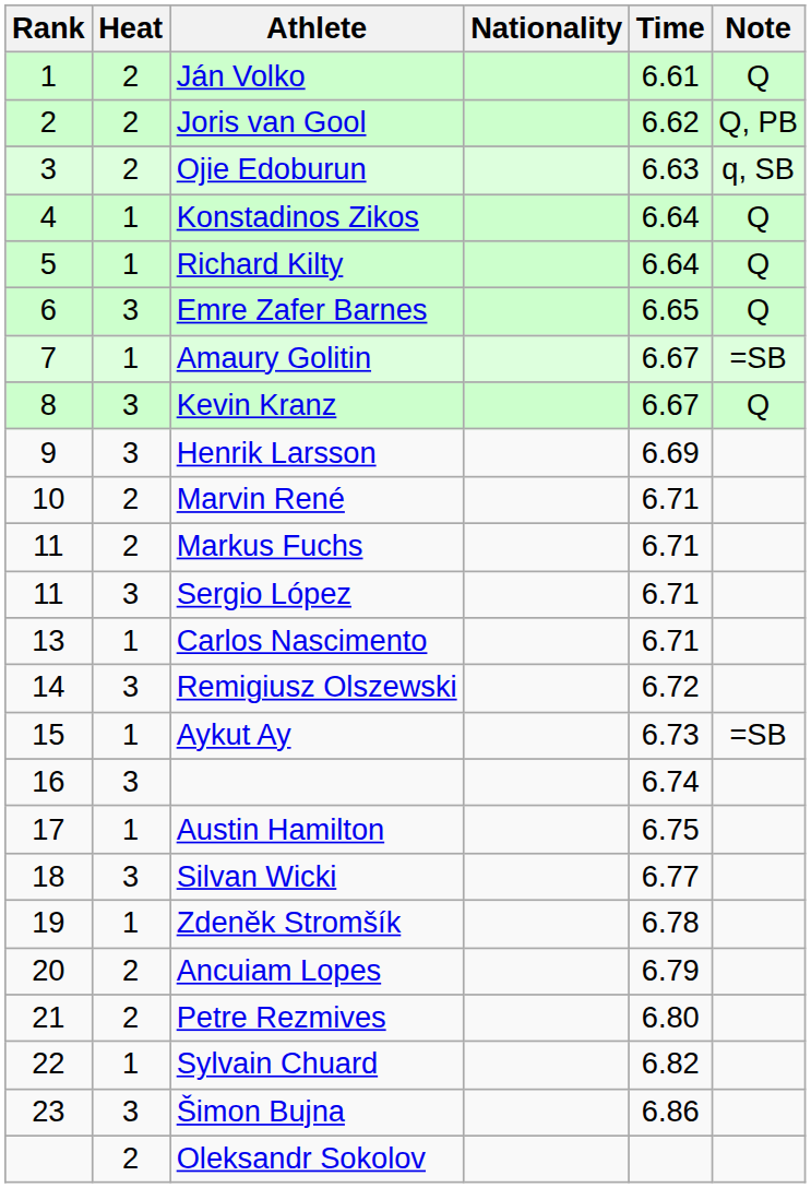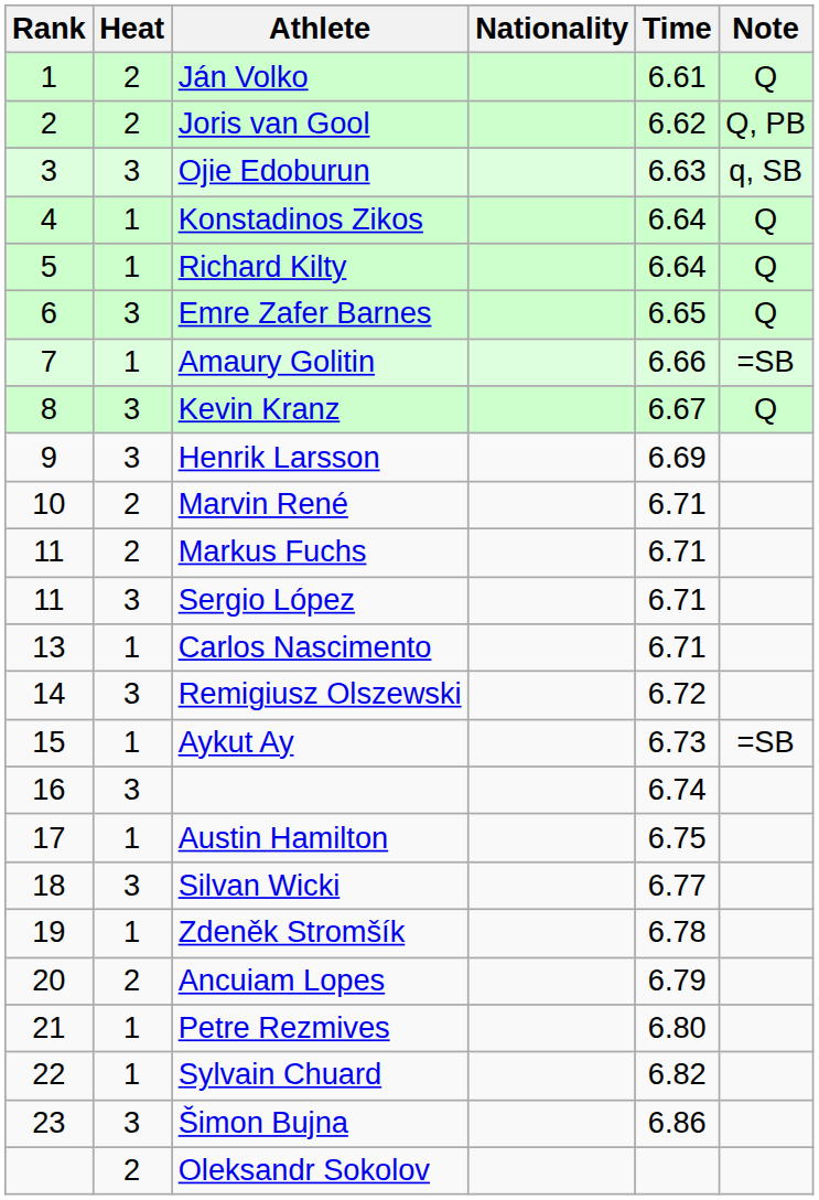 <table class="wikitable sortable" style="text-align:center">
 <tr>
 <th>Rank</th>
 <th>Heat</th>
 <th>Athlete</th>
 <th>Nationality</th>
 <th>Time</th>
 <th>Note</th>
 </tr>
 <tr bgcolor=ccffcc>
 <td>1</td>
 <td>2</td>
 <td align=left><a href='#'>Ján Volko</a></td>
 <td align=left></td>
 <td>6.61</td>
 <td>Q</td>
 </tr>
 <tr bgcolor=ccffcc>
 <td>2</td>
 <td>2</td>
 <td align=left><a href='#'>Joris van Gool</a></td>
 <td align=left></td>
 <td>6.62</td>
 <td>Q, PB</td>
 </tr>
 <tr bgcolor=ddffdd>
 <td>3</td>
-<td>2</td>
+<td>3</td>
 <td align=left><a href='#'>Ojie Edoburun</a></td>
 <td align=left></td>
 <td>6.63</td>
 <td>q, SB</td>
 </tr>
 <tr bgcolor=ccffcc>
 <td>4</td>
 <td>1</td>
 <td align=left><a href='#'>Konstadinos Zikos</a></td>
 <td align=left></td>
 <td>6.64</td>
 <td>Q</td>
 </tr>
 <tr bgcolor=ccffcc>
 <td>5</td>
 <td>1</td>
 <td align=left><a href='#'>Richard Kilty</a></td>
 <td align=left></td>
 <td>6.64</td>
 <td>Q</td>
 </tr>
 <tr bgcolor=ccffcc>
 <td>6</td>
 <td>3</td>
 <td align=left><a href='#'>Emre Zafer Barnes</a></td>
 <td align=left></td>
 <td>6.65</td>
 <td>Q</td>
 </tr>
 <tr bgcolor=ddffdd>
 <td>7</td>
 <td>1</td>
 <td align=left><a href='#'>Amaury Golitin</a></td>
 <td align=left></td>
-<td>6.67</td>
+<td>6.66</td>
 <td>=SB</td>
 </tr>
 <tr bgcolor=ccffcc>
 <td>8</td>
 <td>3</td>
 <td align=left><a href='#'>Kevin Kranz</a></td>
 <td align=left></td>
 <td>6.67</td>
 <td>Q</td>
 </tr>
 <tr>
 <td>9</td>
 <td>3</td>
 <td align=left><a href='#'>Henrik Larsson</a></td>
 <td align=left></td>
 <td>6.69</td>
 <td></td>
 </tr>
 <tr>
 <td>10</td>
 <td>2</td>
 <td align=left><a href='#'>Marvin René</a></td>
 <td align=left></td>
 <td>6.71</td>
 <td></td>
 </tr>
 <tr>
 <td>11</td>
 <td>2</td>
 <td align=left><a href='#'>Markus Fuchs</a></td>
 <td align=left></td>
 <td>6.71</td>
 <td></td>
 </tr>
 <tr>
 <td>11</td>
 <td>3</td>
 <td align=left><a href='#'>Sergio López</a></td>
 <td align=left></td>
 <td>6.71</td>
 <td></td>
 </tr>
 <tr>
 <td>13</td>
 <td>1</td>
 <td align=left><a href='#'>Carlos Nascimento</a></td>
 <td align=left></td>
 <td>6.71</td>
 <td></td>
 </tr>
 <tr>
 <td>14</td>
 <td>3</td>
 <td align=left><a href='#'>Remigiusz Olszewski</a></td>
 <td align=left></td>
 <td>6.72</td>
 <td></td>
 </tr>
 <tr>
 <td>15</td>
 <td>1</td>
 <td align=left><a href='#'>Aykut Ay</a></td>
 <td align=left></td>
 <td>6.73</td>
 <td>=SB</td>
 </tr>
 <tr>
 <td>16</td>
 <td>3</td>
 <td align=left></td>
 <td align=left></td>
 <td>6.74</td>
 <td></td>
 </tr>
 <tr>
 <td>17</td>
 <td>1</td>
 <td align=left><a href='#'>Austin Hamilton</a></td>
 <td align=left></td>
 <td>6.75</td>
 <td></td>
 </tr>
 <tr>
 <td>18</td>
 <td>3</td>
 <td align=left><a href='#'>Silvan Wicki</a></td>
 <td align=left></td>
 <td>6.77</td>
 <td></td>
 </tr>
 <tr>
 <td>19</td>
 <td>1</td>
 <td align=left><a href='#'>Zdeněk Stromšík</a></td>
 <td align=left></td>
 <td>6.78</td>
 <td></td>
 </tr>
 <tr>
 <td>20</td>
 <td>2</td>
 <td align=left><a href='#'>Ancuiam Lopes</a></td>
 <td align=left></td>
 <td>6.79</td>
 <td></td>
 </tr>
 <tr>
 <td>21</td>
-<td>2</td>
+<td>1</td>
 <td align=left><a href='#'>Petre Rezmives</a></td>
 <td align=left></td>
 <td>6.80</td>
 <td></td>
 </tr>
 <tr>
 <td>22</td>
 <td>1</td>
 <td align=left><a href='#'>Sylvain Chuard</a></td>
 <td align=left></td>
 <td>6.82</td>
 <td></td>
 </tr>
 <tr>
 <td>23</td>
 <td>3</td>
 <td align=left><a href='#'>Šimon Bujna</a></td>
 <td align=left></td>
 <td>6.86</td>
 <td></td>
 </tr>
 <tr>
 <td></td>
 <td>2</td>
 <td align=left><a href='#'>Oleksandr Sokolov</a></td>
 <td align=left></td>
 <td></td>
 <td></td>
 </tr>
 </table>
